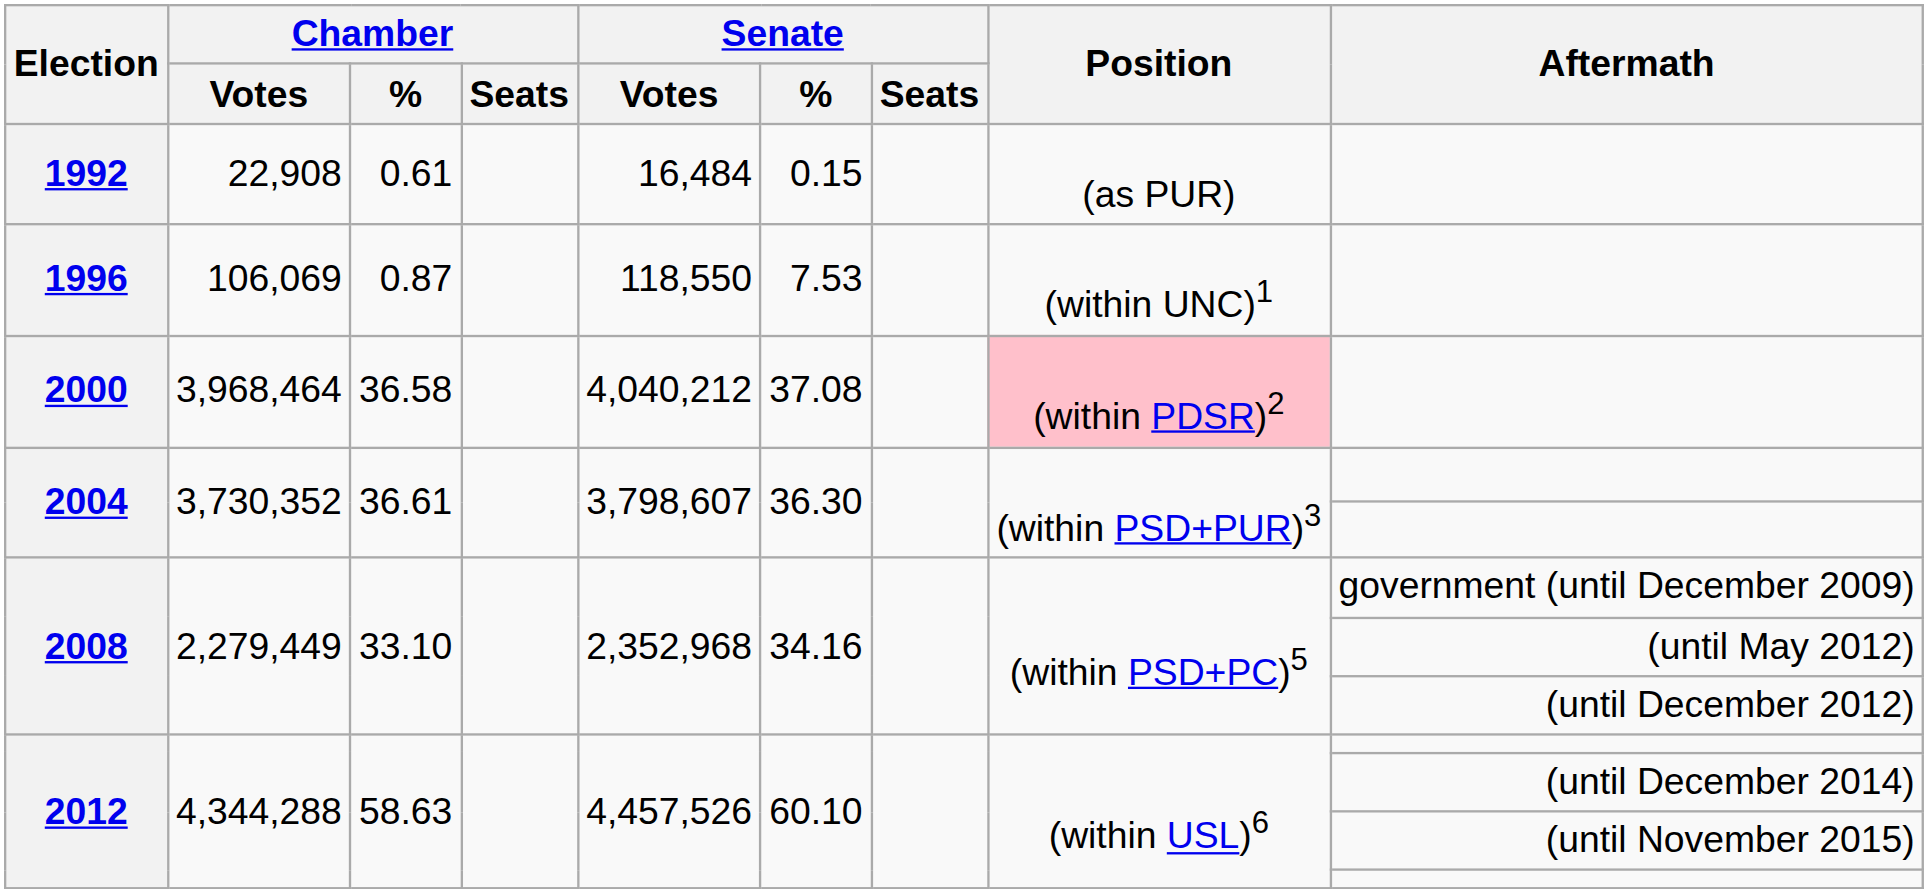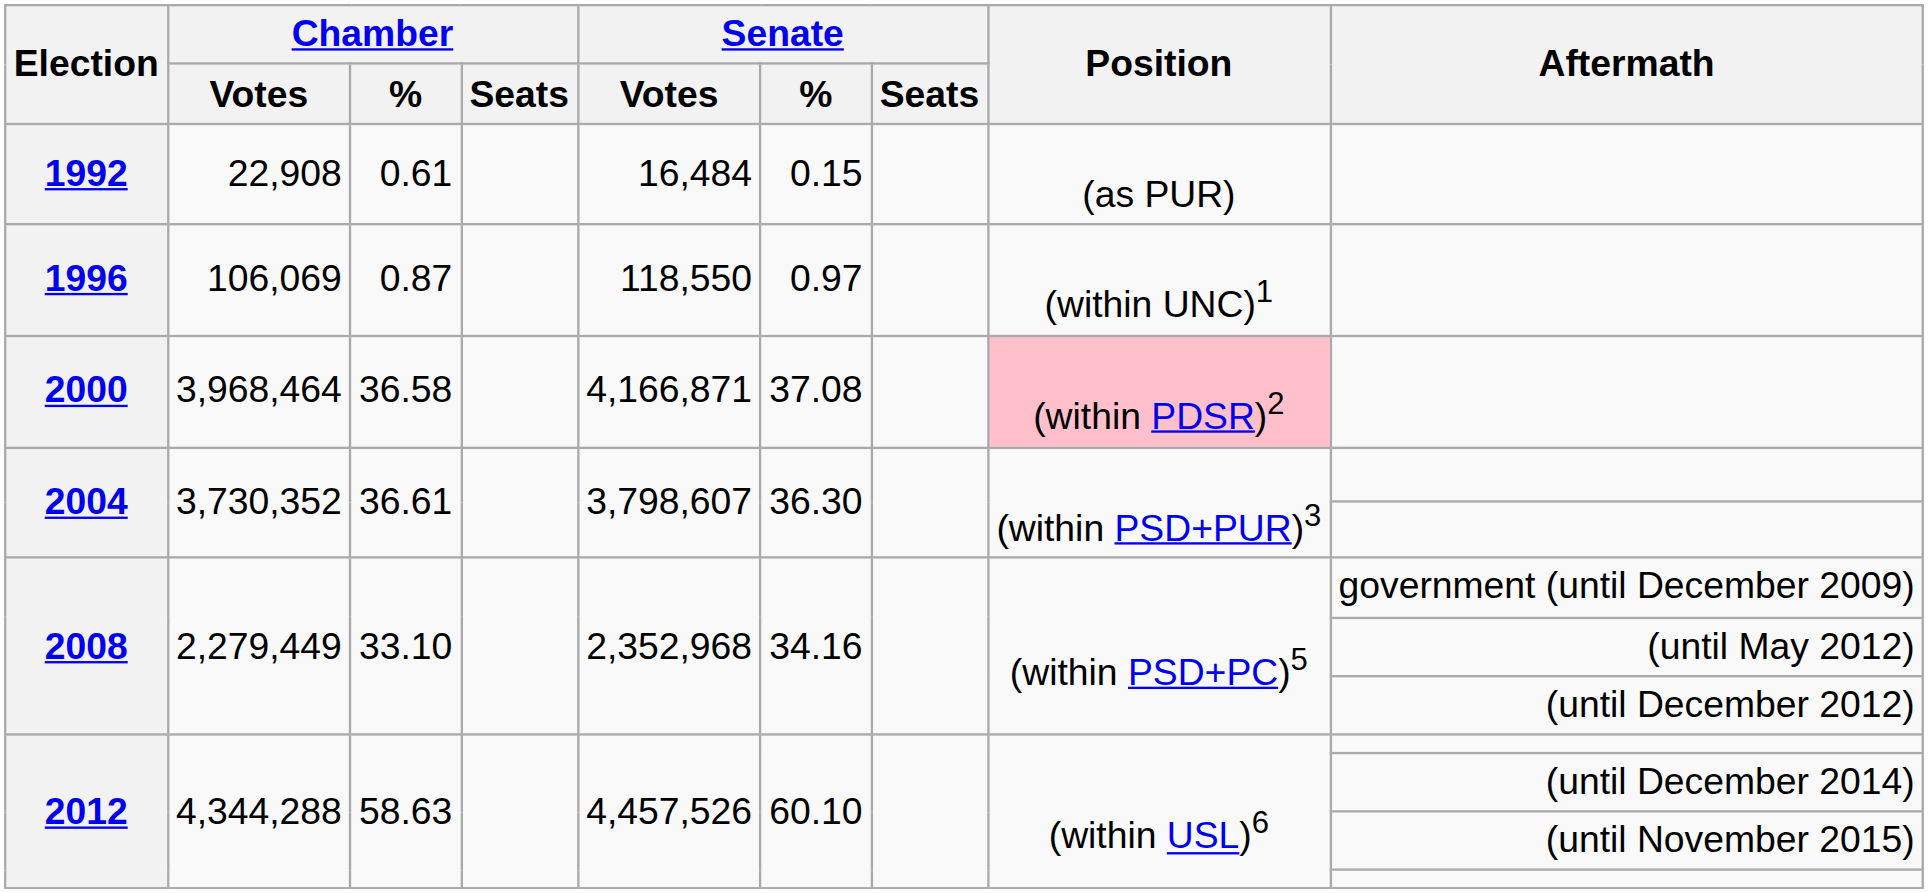 <table class="wikitable" style="text-align: right;">
 <tr>
 <th rowspan="2">Election</th>
 <th colspan="3"><a href='#'>Chamber</a></th>
 <th colspan="3"><a href='#'>Senate</a></th>
 <th rowspan="2">Position</th>
 <th rowspan="2">Aftermath</th>
 </tr>
 <tr>
 <th>Votes</th>
 <th>%</th>
 <th>Seats</th>
 <th>Votes</th>
 <th>%</th>
 <th>Seats</th>
 </tr>
 <tr>
 <th><a href='#'>1992</a></th>
 <td>22,908</td>
 <td>0.61</td>
 <td></td>
 <td>16,484</td>
 <td>0.15</td>
 <td></td>
 <td style="text-align: center;"><br>(as PUR)</td>
 <td></td>
 </tr>
 <tr>
 <th><a href='#'>1996</a></th>
 <td>106,069</td>
 <td>0.87</td>
 <td></td>
 <td>118,550</td>
-<td>7.53</td>
+<td>0.97</td>
 <td></td>
 <td style="text-align: center;"><br>(within UNC)<sup>1</sup></td>
 <td></td>
 </tr>
 <tr>
 <th><a href='#'>2000</a></th>
 <td>3,968,464</td>
 <td>36.58</td>
 <td></td>
-<td>4,040,212</td>
+<td>4,166,871</td>
 <td>37.08</td>
 <td></td>
 <td style="background: pink; text-align: center;"><br>(within <a href='#'>PDSR</a>)<sup>2</sup></td>
 <td></td>
 </tr>
 <tr>
 <th rowspan=2><a href='#'>2004</a></th>
 <td rowspan=2>3,730,352</td>
 <td rowspan=2>36.61</td>
 <td rowspan=2></td>
 <td rowspan=2>3,798,607</td>
 <td rowspan=2>36.30</td>
 <td rowspan=2></td>
 <td rowspan=2; style="text-align: center;"><br>(within <a href='#'>PSD+PUR</a>)<sup>3</sup></td>
 <td></td>
 </tr>
 <tr>
 <td></td>
 </tr>
 <tr>
 <th rowspan=3><a href='#'>2008</a></th>
 <td rowspan=3>2,279,449</td>
 <td rowspan=3>33.10</td>
 <td rowspan=3></td>
 <td rowspan=3>2,352,968</td>
 <td rowspan=3>34.16</td>
 <td rowspan=3></td>
 <td rowspan=3; style="text-align: center;"><br>(within <a href='#'>PSD+PC</a>)<sup>5</sup></td>
 <td> government (until December 2009)</td>
 </tr>
 <tr>
 <td> (until May 2012)</td>
 </tr>
 <tr>
 <td> (until December 2012)</td>
 </tr>
 <tr>
 <th rowspan=4><a href='#'>2012</a></th>
 <td rowspan=4>4,344,288</td>
 <td rowspan=4>58.63</td>
 <td rowspan=4></td>
 <td rowspan=4>4,457,526</td>
 <td rowspan=4>60.10</td>
 <td rowspan=4></td>
 <td rowspan=4; style="text-align: center;"><br>(within <a href='#'>USL</a>)<sup>6</sup></td>
 <td></td>
 </tr>
 <tr>
 <td> (until December 2014)</td>
 </tr>
 <tr>
 <td> (until November 2015)</td>
 </tr>
 <tr>
 <td></td>
 </tr>
 </table>
